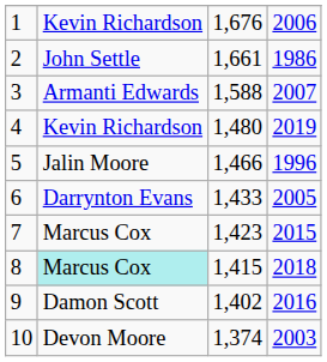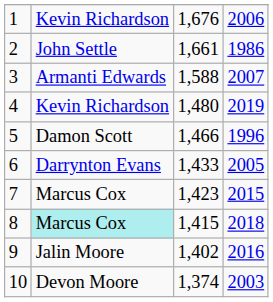 <table class="wikitable">
 <tr>
 </tr>
 <tr>
 <td>1</td>
 <td><a href='#'>Kevin Richardson</a></td>
 <td>1,676</td>
 <td><a href='#'>2006</a></td>
 </tr>
 <tr>
 <td>2</td>
 <td><a href='#'>John Settle</a></td>
 <td>1,661</td>
 <td><a href='#'>1986</a></td>
 </tr>
 <tr>
 <td>3</td>
 <td><a href='#'>Armanti Edwards</a></td>
 <td>1,588</td>
 <td><a href='#'>2007</a></td>
 </tr>
 <tr>
 <td>4</td>
 <td><a href='#'>Kevin Richardson</a></td>
 <td>1,480</td>
 <td><a href='#'>2019</a></td>
 </tr>
 <tr>
 <td>5</td>
-<td>Jalin Moore</td>
+<td>Damon Scott</td>
 <td>1,466</td>
 <td><a href='#'>1996</a></td>
 </tr>
 <tr>
 <td>6</td>
 <td><a href='#'>Darrynton Evans</a></td>
 <td>1,433</td>
 <td><a href='#'>2005</a></td>
 </tr>
 <tr>
 <td>7</td>
 <td>Marcus Cox</td>
 <td>1,423</td>
 <td><a href='#'>2015</a></td>
 </tr>
 <tr>
 <td>8</td>
 <td style="background: paleturquoise;">Marcus Cox</td>
 <td>1,415</td>
 <td><a href='#'>2018</a></td>
 </tr>
 <tr>
 <td>9</td>
-<td>Damon Scott</td>
+<td>Jalin Moore</td>
 <td>1,402</td>
 <td><a href='#'>2016</a></td>
 </tr>
 <tr>
 <td>10</td>
 <td>Devon Moore</td>
 <td>1,374</td>
 <td><a href='#'>2003</a></td>
 </tr>
 </table>
